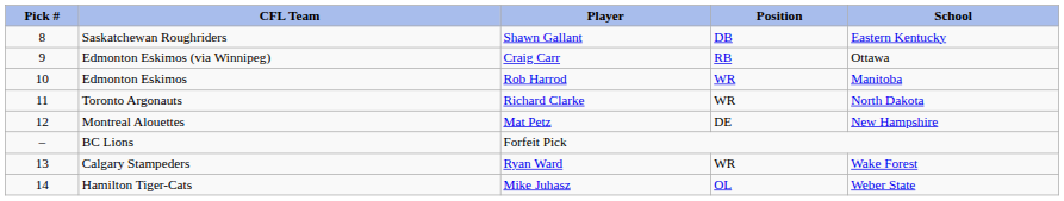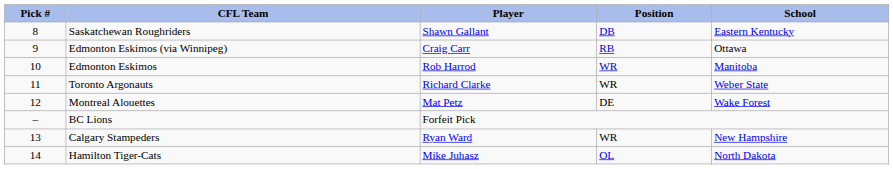 <table class="wikitable" border="1" style="width: 100%">
 <tr>
 <th style="background:#a8bdec;" width=7%>Pick #</th>
 <th width=40% style="background:#a8bdec;">CFL Team</th>
 <th width=20% style="background:#a8bdec;">Player</th>
 <th width=13% style="background:#a8bdec;">Position</th>
 <th width=20% style="background:#a8bdec;">School</th>
 </tr>
 <tr>
 <td align=center>8</td>
 <td>Saskatchewan Roughriders</td>
 <td><a href='#'>Shawn Gallant</a></td>
 <td><a href='#'>DB</a></td>
 <td><a href='#'>Eastern Kentucky</a></td>
 </tr>
 <tr>
 <td align=center>9</td>
 <td>Edmonton Eskimos (via Winnipeg)</td>
 <td><a href='#'>Craig Carr</a></td>
 <td><a href='#'>RB</a></td>
 <td>Ottawa</td>
 </tr>
 <tr>
 <td align=center>10</td>
 <td>Edmonton Eskimos</td>
 <td><a href='#'>Rob Harrod</a></td>
 <td><a href='#'>WR</a></td>
 <td><a href='#'>Manitoba</a></td>
 </tr>
 <tr>
 <td align=center>11</td>
 <td>Toronto Argonauts</td>
 <td><a href='#'>Richard Clarke</a></td>
 <td>WR</td>
-<td><a href='#'>North Dakota</a></td>
+<td><a href='#'>Weber State</a></td>
 </tr>
 <tr>
 <td align=center>12</td>
 <td>Montreal Alouettes</td>
 <td><a href='#'>Mat Petz</a></td>
 <td>DE</td>
-<td><a href='#'>New Hampshire</a></td>
+<td><a href='#'>Wake Forest</a></td>
 </tr>
 <tr>
 <td align=center>–</td>
 <td>BC Lions</td>
 <td colspan="3">Forfeit Pick</td>
 </tr>
 <tr>
 <td align=center>13</td>
 <td>Calgary Stampeders</td>
 <td><a href='#'>Ryan Ward</a></td>
 <td>WR</td>
-<td><a href='#'>Wake Forest</a></td>
+<td><a href='#'>New Hampshire</a></td>
 </tr>
 <tr>
 <td align=center>14</td>
 <td>Hamilton Tiger-Cats</td>
 <td><a href='#'>Mike Juhasz</a></td>
 <td><a href='#'>OL</a></td>
-<td><a href='#'>Weber State</a></td>
+<td><a href='#'>North Dakota</a></td>
 </tr>
 </table>
